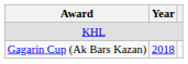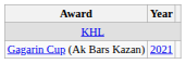 <table class="wikitable">
 <tr>
 <th>Award</th>
 <th>Year</th>
 <th></th>
 </tr>
 <tr ALIGN="center" bgcolor="#e0e0e0">
 <td colspan="3"><a href='#'>KHL</a></td>
 </tr>
 <tr>
 <td><a href='#'>Gagarin Cup</a> (Ak Bars Kazan)</td>
-<td><a href='#'>2018</a></td>
+<td><a href='#'>2021</a></td>
 <td></td>
 </tr>
 </table>
